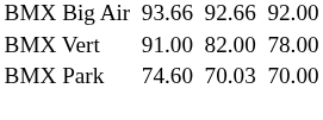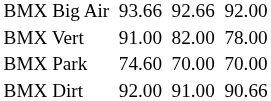 <table>
 <tr>
 <td>BMX Big Air</td>
 <td></td>
 <td>93.66</td>
 <td></td>
 <td>92.66</td>
 <td></td>
 <td>92.00</td>
 </tr>
 <tr>
 <td>BMX Vert</td>
 <td></td>
 <td>91.00</td>
 <td></td>
 <td>82.00</td>
 <td></td>
 <td>78.00</td>
 </tr>
 <tr>
 <td>BMX Park</td>
 <td></td>
 <td>74.60</td>
 <td></td>
-<td>70.03</td>
+<td>70.00</td>
 <td></td>
 <td>70.00</td>
 </tr>
+<tr>
+<td>BMX Dirt</td>
+<td></td>
+<td>92.00</td>
+<td></td>
+<td>91.00</td>
+<td></td>
+<td>90.66</td>
+</tr>
 </table>
